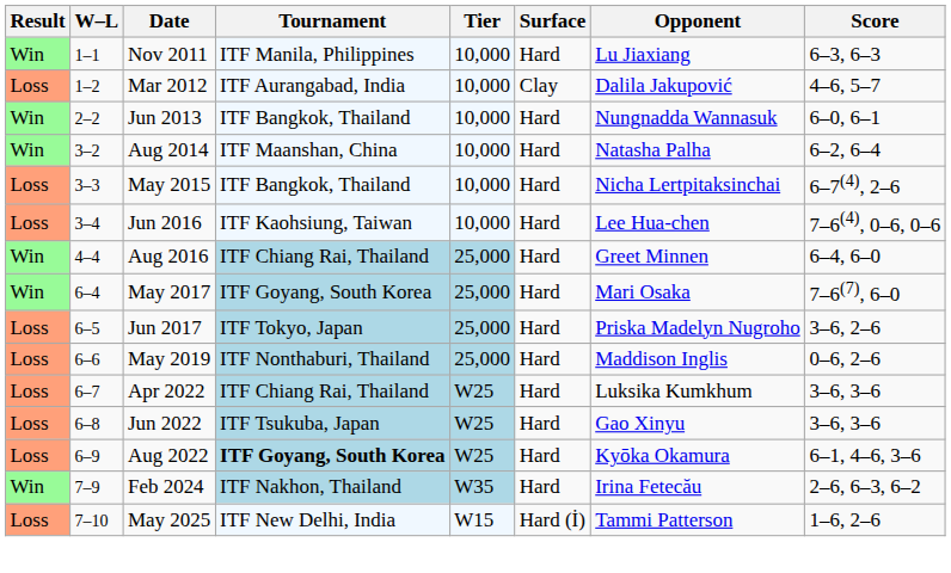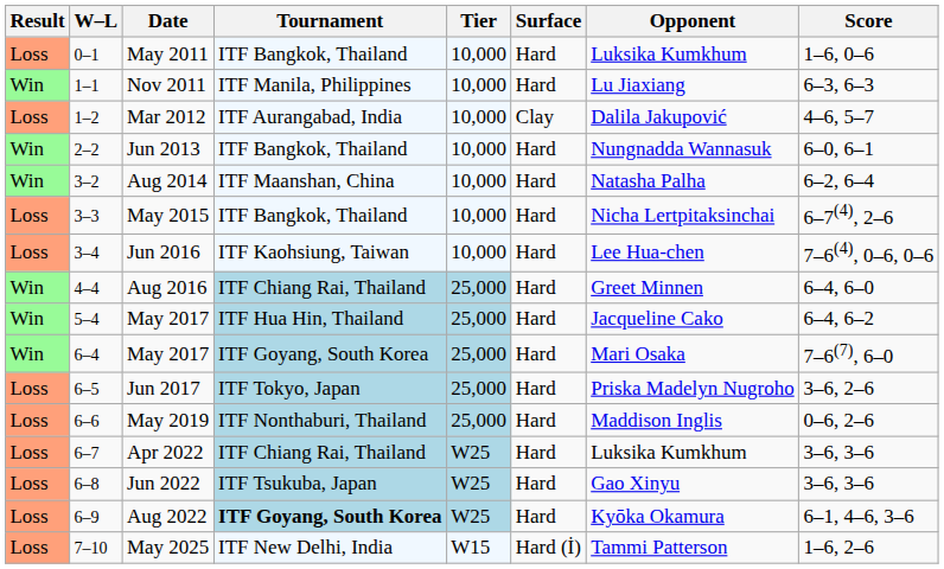 <table class="sortable wikitable">
 <tr>
 <th>Result</th>
 <th class="unsortable">W–L</th>
 <th>Date</th>
 <th>Tournament</th>
 <th>Tier</th>
 <th>Surface</th>
 <th>Opponent</th>
 <th class="unsortable">Score</th>
+</tr>
+<tr>
+<td style="background:#ffa07a;">Loss</td>
+<td><small>0–1</small></td>
+<td>May 2011</td>
+<td style="background:#f0f8ff;">ITF Bangkok, Thailand</td>
+<td style="background:#f0f8ff;">10,000</td>
+<td>Hard</td>
+<td> <a href='#'>Luksika Kumkhum</a></td>
+<td>1–6, 0–6</td>
 </tr>
 <tr>
 <td style="background:#98fb98;">Win</td>
 <td><small>1–1</small></td>
 <td>Nov 2011</td>
 <td style="background:#f0f8ff;">ITF Manila, Philippines</td>
 <td style="background:#f0f8ff;">10,000</td>
 <td>Hard</td>
 <td> <a href='#'>Lu Jiaxiang</a></td>
 <td>6–3, 6–3</td>
 </tr>
 <tr>
 <td style="background:#ffa07a;">Loss</td>
 <td><small>1–2</small></td>
 <td>Mar 2012</td>
 <td style="background:#f0f8ff;">ITF Aurangabad, India</td>
 <td style="background:#f0f8ff;">10,000</td>
 <td>Clay</td>
 <td> <a href='#'>Dalila Jakupović</a></td>
 <td>4–6, 5–7</td>
 </tr>
 <tr>
 <td style="background:#98fb98;">Win</td>
 <td><small>2–2</small></td>
 <td>Jun 2013</td>
 <td style="background:#f0f8ff;">ITF Bangkok, Thailand</td>
 <td style="background:#f0f8ff;">10,000</td>
 <td>Hard</td>
 <td> <a href='#'>Nungnadda Wannasuk</a></td>
 <td>6–0, 6–1</td>
 </tr>
 <tr>
 <td style="background:#98fb98;">Win</td>
 <td><small>3–2</small></td>
 <td>Aug 2014</td>
 <td style="background:#f0f8ff;">ITF Maanshan, China</td>
 <td style="background:#f0f8ff;">10,000</td>
 <td>Hard</td>
 <td> <a href='#'>Natasha Palha</a></td>
 <td>6–2, 6–4</td>
 </tr>
 <tr>
 <td style="background:#ffa07a;">Loss</td>
 <td><small>3–3</small></td>
 <td>May 2015</td>
 <td style="background:#f0f8ff;">ITF Bangkok, Thailand</td>
 <td style="background:#f0f8ff;">10,000</td>
 <td>Hard</td>
 <td> <a href='#'>Nicha Lertpitaksinchai</a></td>
 <td>6–7<sup>(4)</sup>, 2–6</td>
 </tr>
 <tr>
 <td style="background:#ffa07a;">Loss</td>
 <td><small>3–4</small></td>
 <td>Jun 2016</td>
 <td style="background:#f0f8ff;">ITF Kaohsiung, Taiwan</td>
 <td style="background:#f0f8ff;">10,000</td>
 <td>Hard</td>
 <td> <a href='#'>Lee Hua-chen</a></td>
 <td>7–6<sup>(4)</sup>, 0–6, 0–6</td>
 </tr>
 <tr>
 <td bgcolor="98FB98">Win</td>
 <td><small>4–4</small></td>
 <td>Aug 2016</td>
 <td style="background:lightblue;">ITF Chiang Rai, Thailand</td>
 <td style="background:lightblue;">25,000</td>
 <td>Hard</td>
 <td> <a href='#'>Greet Minnen</a></td>
 <td>6–4, 6–0</td>
 </tr>
 <tr>
 <td bgcolor="98FB98">Win</td>
+<td><small>5–4</small></td>
+<td>May 2017</td>
+<td style="background:lightblue;">ITF Hua Hin, Thailand</td>
+<td style="background:lightblue;">25,000</td>
+<td>Hard</td>
+<td> <a href='#'>Jacqueline Cako</a></td>
+<td>6–4, 6–2</td>
+</tr>
+<tr>
+<td bgcolor="98FB98">Win</td>
 <td><small>6–4</small></td>
 <td>May 2017</td>
 <td style="background:lightblue;">ITF Goyang, South Korea</td>
 <td style="background:lightblue;">25,000</td>
 <td>Hard</td>
 <td> <a href='#'>Mari Osaka</a></td>
 <td>7–6<sup>(7)</sup>, 6–0</td>
 </tr>
 <tr>
 <td style="background:#ffa07a;">Loss</td>
 <td><small>6–5</small></td>
 <td>Jun 2017</td>
 <td style="background:lightblue;">ITF Tokyo, Japan</td>
 <td style="background:lightblue;">25,000</td>
 <td>Hard</td>
 <td> <a href='#'>Priska Madelyn Nugroho</a></td>
 <td>3–6, 2–6</td>
 </tr>
 <tr>
 <td style="background:#ffa07a;">Loss</td>
 <td><small>6–6</small></td>
 <td>May 2019</td>
 <td style="background:lightblue;">ITF Nonthaburi, Thailand</td>
 <td style="background:lightblue;">25,000</td>
 <td>Hard</td>
 <td> <a href='#'>Maddison Inglis</a></td>
 <td>0–6, 2–6</td>
 </tr>
 <tr>
 <td style="background:#ffa07a;">Loss</td>
 <td><small>6–7</small></td>
 <td>Apr 2022</td>
 <td style="background:lightblue;">ITF Chiang Rai, Thailand</td>
 <td style="background:lightblue;">W25</td>
 <td>Hard</td>
 <td> Luksika Kumkhum</td>
 <td>3–6, 3–6</td>
 </tr>
 <tr>
 <td style="background:#ffa07a;">Loss</td>
 <td><small>6–8</small></td>
 <td>Jun 2022</td>
 <td style="background:lightblue;">ITF Tsukuba, Japan</td>
 <td style="background:lightblue;">W25</td>
 <td>Hard</td>
 <td> <a href='#'>Gao Xinyu</a></td>
 <td>3–6, 3–6</td>
 </tr>
 <tr>
 <td style="background:#ffa07a;">Loss</td>
 <td><small>6–9</small></td>
 <td>Aug 2022</td>
 <td style="background:lightblue;"><strong>ITF Goyang, South Korea</strong></td>
 <td style="background:lightblue;">W25</td>
 <td>Hard</td>
 <td> <a href='#'>Kyōka Okamura</a></td>
 <td>6–1, 4–6, 3–6</td>
 </tr>
 <tr>
-<td style="background:#98fb98;">Win</td>
-<td><small>7–9</small></td>
-<td>Feb 2024</td>
-<td style="background:lightblue;">ITF Nakhon, Thailand</td>
-<td style="background:lightblue;">W35</td>
-<td>Hard</td>
-<td> <a href='#'>Irina Fetecău</a></td>
-<td>2–6, 6–3, 6–2</td>
-</tr>
-<tr>
 <td style="background:#ffa07a;">Loss</td>
 <td><small>7–10</small></td>
 <td>May 2025</td>
 <td style="background:#f0f8ff;">ITF New Delhi, India</td>
 <td style="background:#f0f8ff;">W15</td>
 <td>Hard (İ)</td>
 <td> <a href='#'>Tammi Patterson</a></td>
 <td>1–6, 2–6</td>
 </tr>
 </table>
